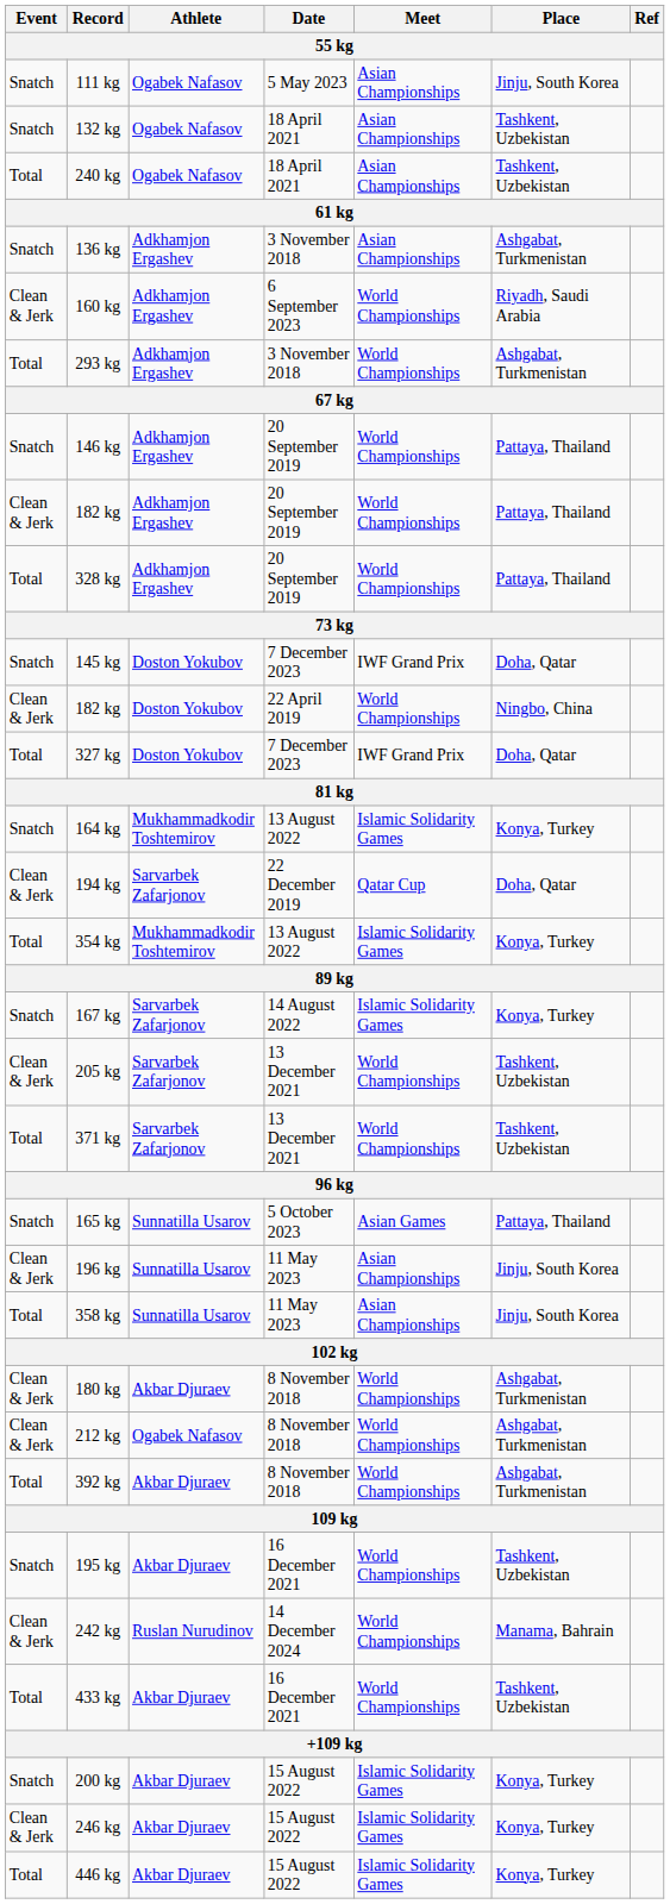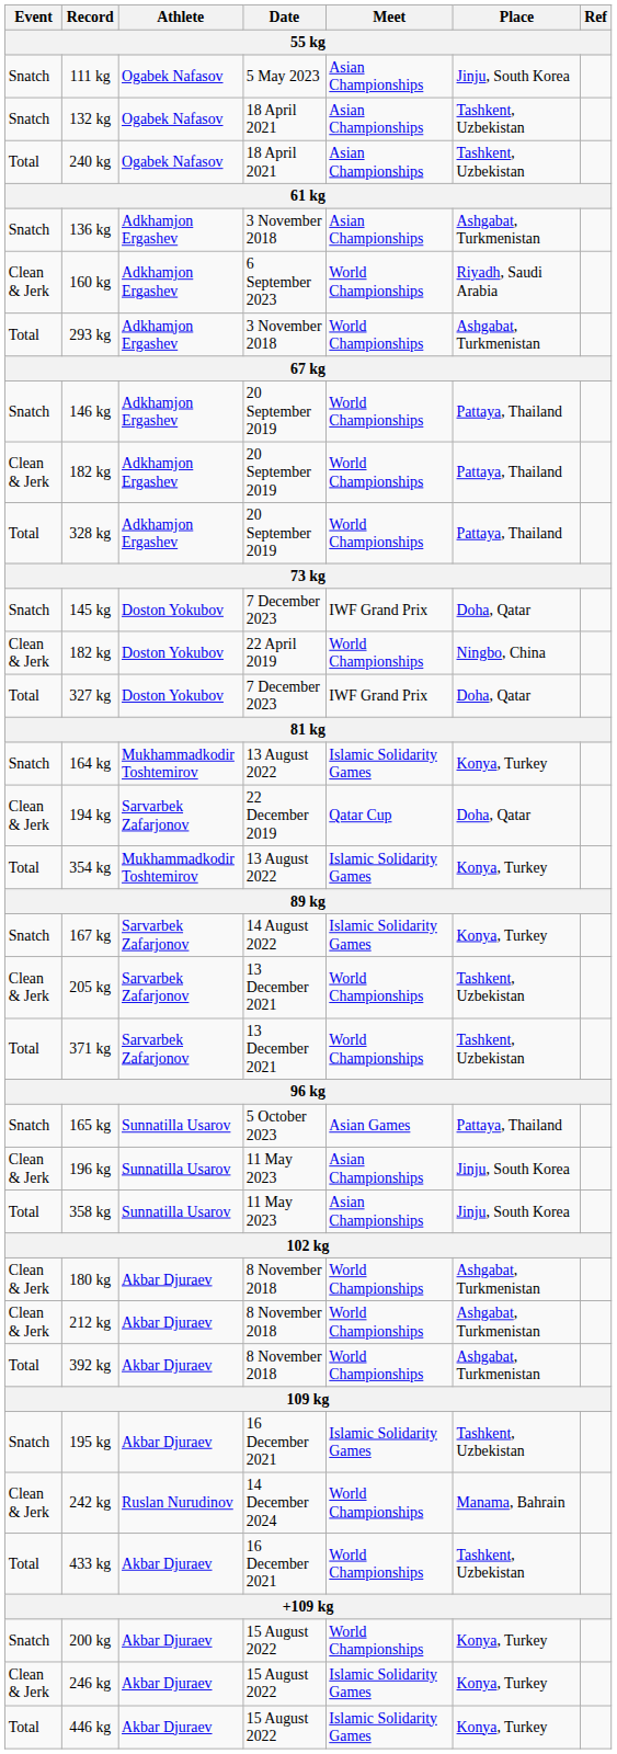 <table class="wikitable" style="font-size:95%;">
 <tr>
 <th width=9%>Event</th>
 <th width=6%>Record</th>
 <th width=16%>Athlete</th>
 <th width=13%>Date</th>
 <th width=20%>Meet</th>
 <th width=20%>Place</th>
 <th width=3%>Ref</th>
 </tr>
 <tr bgcolor="#DDDDDD">
 <th colspan="7">55 kg</th>
 </tr>
 <tr>
 <td>Snatch</td>
 <td align="center">111 kg</td>
 <td><a href='#'>Ogabek Nafasov</a></td>
 <td>5 May 2023</td>
 <td><a href='#'>Asian Championships</a></td>
 <td><a href='#'>Jinju</a>, South Korea</td>
 <td></td>
 </tr>
 <tr>
 <td>Snatch</td>
 <td align="center">132 kg</td>
 <td><a href='#'>Ogabek Nafasov</a></td>
 <td>18 April 2021</td>
 <td><a href='#'>Asian Championships</a></td>
 <td><a href='#'>Tashkent</a>, Uzbekistan</td>
 <td></td>
 </tr>
 <tr>
 <td>Total</td>
 <td align="center">240 kg</td>
 <td><a href='#'>Ogabek Nafasov</a></td>
 <td>18 April 2021</td>
 <td><a href='#'>Asian Championships</a></td>
 <td><a href='#'>Tashkent</a>, Uzbekistan</td>
 <td></td>
 </tr>
 <tr bgcolor="#DDDDDD">
 <th colspan="7">61 kg</th>
 </tr>
 <tr>
 <td>Snatch</td>
 <td align="center">136 kg</td>
 <td><a href='#'>Adkhamjon Ergashev</a></td>
 <td>3 November 2018</td>
 <td><a href='#'>Asian Championships</a></td>
 <td><a href='#'>Ashgabat</a>, Turkmenistan</td>
 <td></td>
 </tr>
 <tr>
 <td>Clean & Jerk</td>
 <td align="center">160 kg</td>
 <td><a href='#'>Adkhamjon Ergashev</a></td>
 <td>6 September 2023</td>
 <td><a href='#'>World Championships</a></td>
 <td><a href='#'>Riyadh</a>, Saudi Arabia</td>
 <td></td>
 </tr>
 <tr>
 <td>Total</td>
 <td align="center">293 kg</td>
 <td><a href='#'>Adkhamjon Ergashev</a></td>
 <td>3 November 2018</td>
 <td><a href='#'>World Championships</a></td>
 <td><a href='#'>Ashgabat</a>, Turkmenistan</td>
 <td></td>
 </tr>
 <tr bgcolor="#DDDDDD">
 <th colspan="7">67 kg</th>
 </tr>
 <tr>
 <td>Snatch</td>
 <td align="center">146 kg</td>
 <td><a href='#'>Adkhamjon Ergashev</a></td>
 <td>20 September 2019</td>
 <td><a href='#'>World Championships</a></td>
 <td><a href='#'>Pattaya</a>, Thailand</td>
 <td></td>
 </tr>
 <tr>
 <td>Clean & Jerk</td>
 <td align="center">182 kg</td>
 <td><a href='#'>Adkhamjon Ergashev</a></td>
 <td>20 September 2019</td>
 <td><a href='#'>World Championships</a></td>
 <td><a href='#'>Pattaya</a>, Thailand</td>
 <td></td>
 </tr>
 <tr>
 <td>Total</td>
 <td align="center">328 kg</td>
 <td><a href='#'>Adkhamjon Ergashev</a></td>
 <td>20 September 2019</td>
 <td><a href='#'>World Championships</a></td>
 <td><a href='#'>Pattaya</a>, Thailand</td>
 <td></td>
 </tr>
 <tr bgcolor="#DDDDDD">
 <th colspan="7">73 kg</th>
 </tr>
 <tr>
 <td>Snatch</td>
 <td align="center">145 kg</td>
 <td><a href='#'>Doston Yokubov</a></td>
 <td>7 December 2023</td>
 <td>IWF Grand Prix</td>
 <td><a href='#'>Doha</a>, Qatar</td>
 <td></td>
 </tr>
 <tr>
 <td>Clean & Jerk</td>
 <td align="center">182 kg</td>
 <td><a href='#'>Doston Yokubov</a></td>
 <td>22 April 2019</td>
 <td><a href='#'>World Championships</a></td>
 <td><a href='#'>Ningbo</a>, China</td>
 <td></td>
 </tr>
 <tr>
 <td>Total</td>
 <td align="center">327 kg</td>
 <td><a href='#'>Doston Yokubov</a></td>
 <td>7 December 2023</td>
 <td>IWF Grand Prix</td>
 <td><a href='#'>Doha</a>, Qatar</td>
 <td></td>
 </tr>
 <tr bgcolor="#DDDDDD">
 <th colspan="7">81 kg</th>
 </tr>
 <tr>
 <td>Snatch</td>
 <td align="center">164 kg</td>
 <td><a href='#'>Mukhammadkodir Toshtemirov</a></td>
 <td>13 August 2022</td>
 <td><a href='#'>Islamic Solidarity Games</a></td>
 <td><a href='#'>Konya</a>, Turkey</td>
 <td></td>
 </tr>
 <tr>
 <td>Clean & Jerk</td>
 <td align="center">194 kg</td>
 <td><a href='#'>Sarvarbek Zafarjonov</a></td>
 <td>22 December 2019</td>
 <td><a href='#'>Qatar Cup</a></td>
 <td><a href='#'>Doha</a>, Qatar</td>
 <td></td>
 </tr>
 <tr>
 <td>Total</td>
 <td align="center">354 kg</td>
 <td><a href='#'>Mukhammadkodir Toshtemirov</a></td>
 <td>13 August 2022</td>
 <td><a href='#'>Islamic Solidarity Games</a></td>
 <td><a href='#'>Konya</a>, Turkey</td>
 <td></td>
 </tr>
 <tr bgcolor="#DDDDDD">
 <th colspan="7">89 kg</th>
 </tr>
 <tr>
 <td>Snatch</td>
 <td align="center">167 kg</td>
 <td><a href='#'>Sarvarbek Zafarjonov</a></td>
 <td>14 August 2022</td>
 <td><a href='#'>Islamic Solidarity Games</a></td>
 <td><a href='#'>Konya</a>, Turkey</td>
 <td></td>
 </tr>
 <tr>
 <td>Clean & Jerk</td>
 <td align="center">205 kg</td>
 <td><a href='#'>Sarvarbek Zafarjonov</a></td>
 <td>13 December 2021</td>
 <td><a href='#'>World Championships</a></td>
 <td><a href='#'>Tashkent</a>, Uzbekistan</td>
 <td></td>
 </tr>
 <tr>
 <td>Total</td>
 <td align="center">371 kg</td>
 <td><a href='#'>Sarvarbek Zafarjonov</a></td>
 <td>13 December 2021</td>
 <td><a href='#'>World Championships</a></td>
 <td><a href='#'>Tashkent</a>, Uzbekistan</td>
 <td></td>
 </tr>
 <tr bgcolor="#DDDDDD">
 <th colspan="7">96 kg</th>
 </tr>
 <tr>
 <td>Snatch</td>
 <td align="center">165 kg</td>
 <td><a href='#'>Sunnatilla Usarov</a></td>
 <td>5 October 2023</td>
 <td><a href='#'>Asian Games</a></td>
 <td><a href='#'>Pattaya</a>, Thailand</td>
 <td></td>
 </tr>
 <tr>
 <td>Clean & Jerk</td>
 <td align="center">196 kg</td>
 <td><a href='#'>Sunnatilla Usarov</a></td>
 <td>11 May 2023</td>
 <td><a href='#'>Asian Championships</a></td>
 <td><a href='#'>Jinju</a>, South Korea</td>
 <td></td>
 </tr>
 <tr>
 <td>Total</td>
 <td align="center">358 kg</td>
 <td><a href='#'>Sunnatilla Usarov</a></td>
 <td>11 May 2023</td>
 <td><a href='#'>Asian Championships</a></td>
 <td><a href='#'>Jinju</a>, South Korea</td>
 <td></td>
 </tr>
 <tr bgcolor="#DDDDDD">
 <th colspan="7">102 kg</th>
 </tr>
 <tr>
 <td>Clean & Jerk</td>
 <td align="center">180 kg</td>
 <td><a href='#'>Akbar Djuraev</a></td>
 <td>8 November 2018</td>
 <td><a href='#'>World Championships</a></td>
 <td><a href='#'>Ashgabat</a>, Turkmenistan</td>
 <td></td>
 </tr>
 <tr>
 <td>Clean & Jerk</td>
 <td align="center">212 kg</td>
-<td><a href='#'>Ogabek Nafasov</a></td>
+<td><a href='#'>Akbar Djuraev</a></td>
 <td>8 November 2018</td>
 <td><a href='#'>World Championships</a></td>
 <td><a href='#'>Ashgabat</a>, Turkmenistan</td>
 <td></td>
 </tr>
 <tr>
 <td>Total</td>
 <td align="center">392 kg</td>
 <td><a href='#'>Akbar Djuraev</a></td>
 <td>8 November 2018</td>
 <td><a href='#'>World Championships</a></td>
 <td><a href='#'>Ashgabat</a>, Turkmenistan</td>
 <td></td>
 </tr>
 <tr bgcolor="#DDDDDD">
 <th colspan="7">109 kg</th>
 </tr>
 <tr>
 <td>Snatch</td>
 <td align="center">195 kg</td>
 <td><a href='#'>Akbar Djuraev</a></td>
 <td>16 December 2021</td>
-<td><a href='#'>World Championships</a></td>
+<td><a href='#'>Islamic Solidarity Games</a></td>
 <td><a href='#'>Tashkent</a>, Uzbekistan</td>
 <td></td>
 </tr>
 <tr>
 <td>Clean & Jerk</td>
 <td align="center">242 kg</td>
 <td><a href='#'>Ruslan Nurudinov</a></td>
 <td>14 December 2024</td>
 <td><a href='#'>World Championships</a></td>
 <td><a href='#'>Manama</a>, Bahrain</td>
 <td></td>
 </tr>
 <tr>
 <td>Total</td>
 <td align="center">433 kg</td>
 <td><a href='#'>Akbar Djuraev</a></td>
 <td>16 December 2021</td>
 <td><a href='#'>World Championships</a></td>
 <td><a href='#'>Tashkent</a>, Uzbekistan</td>
 <td></td>
 </tr>
 <tr bgcolor="#DDDDDD">
 <th colspan="7">+109 kg</th>
 </tr>
 <tr>
 <td>Snatch</td>
 <td align="center">200 kg</td>
 <td><a href='#'>Akbar Djuraev</a></td>
 <td>15 August 2022</td>
-<td><a href='#'>Islamic Solidarity Games</a></td>
+<td><a href='#'>World Championships</a></td>
 <td><a href='#'>Konya</a>, Turkey</td>
 <td></td>
 </tr>
 <tr>
 <td>Clean & Jerk</td>
 <td align="center">246 kg</td>
 <td><a href='#'>Akbar Djuraev</a></td>
 <td>15 August 2022</td>
 <td><a href='#'>Islamic Solidarity Games</a></td>
 <td><a href='#'>Konya</a>, Turkey</td>
 <td></td>
 </tr>
 <tr>
 <td>Total</td>
 <td align="center">446 kg</td>
 <td><a href='#'>Akbar Djuraev</a></td>
 <td>15 August 2022</td>
 <td><a href='#'>Islamic Solidarity Games</a></td>
 <td><a href='#'>Konya</a>, Turkey</td>
 <td></td>
 </tr>
 </table>
